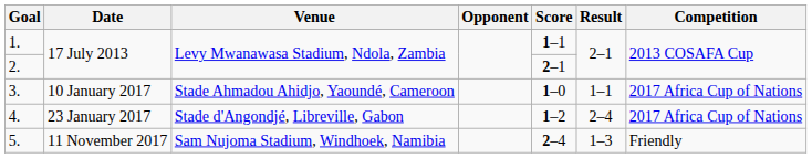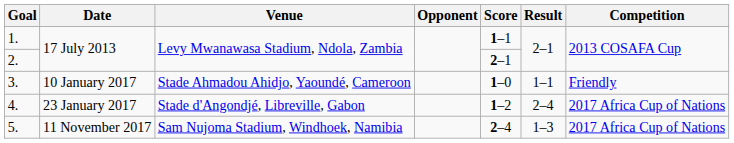 <table class="wikitable plainrowheaders sortable">
 <tr>
 <th>Goal</th>
 <th>Date</th>
 <th>Venue</th>
 <th>Opponent</th>
 <th>Score</th>
 <th>Result</th>
 <th>Competition</th>
 </tr>
 <tr>
 <td>1.</td>
 <td rowspan="2">17 July 2013</td>
 <td rowspan="2"><a href='#'>Levy Mwanawasa Stadium</a>, <a href='#'>Ndola</a>, <a href='#'>Zambia</a></td>
 <td rowspan="2"></td>
 <td align=center><strong>1</strong>–1</td>
 <td rowspan="2" style="text-align:center">2–1</td>
 <td rowspan="2"><a href='#'>2013 COSAFA Cup</a></td>
 </tr>
 <tr>
 <td>2.</td>
 <td align=center><strong>2</strong>–1</td>
 </tr>
 <tr>
 <td>3.</td>
 <td>10 January 2017</td>
 <td><a href='#'>Stade Ahmadou Ahidjo</a>, <a href='#'>Yaoundé</a>, <a href='#'>Cameroon</a></td>
 <td></td>
 <td align=center><strong>1</strong>–0</td>
 <td align=center>1–1</td>
-<td><a href='#'>2017 Africa Cup of Nations</a></td>
+<td><a href='#'>Friendly</a></td>
 </tr>
 <tr>
 <td>4.</td>
 <td>23 January 2017</td>
 <td><a href='#'>Stade d'Angondjé</a>, <a href='#'>Libreville</a>, <a href='#'>Gabon</a></td>
 <td></td>
 <td align=center><strong>1</strong>–2</td>
 <td align=center>2–4</td>
 <td><a href='#'>2017 Africa Cup of Nations</a></td>
 </tr>
 <tr>
 <td>5.</td>
 <td>11 November 2017</td>
 <td><a href='#'>Sam Nujoma Stadium</a>, <a href='#'>Windhoek</a>, <a href='#'>Namibia</a></td>
 <td></td>
 <td align=center><strong>2</strong>–4</td>
 <td align=center>1–3</td>
-<td>Friendly</td>
+<td><a href='#'>2017 Africa Cup of Nations</a></td>
 </tr>
 </table>
